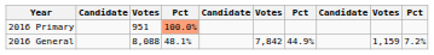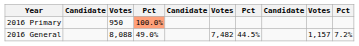 <table class="wikitable" style="margin:0.5em ; font-size:95%">
 <tr>
 <th>Year</th>
 <th>Candidate</th>
 <th>Votes</th>
 <th>Pct</th>
 <th>Candidate</th>
 <th>Votes</th>
 <th>Pct</th>
 <th>Candidate</th>
 <th>Votes</th>
 <th>Pct</th>
 </tr>
 <tr>
 <td>2016 Primary</td>
 <td></td>
-<td>951</td>
+<td>950</td>
 <td style="background: lightsalmon;">100.0%</td>
 <td></td>
 <td></td>
 <td></td>
 <td></td>
 <td></td>
 <td></td>
 </tr>
 <tr>
 <td>2016 General</td>
 <td></td>
 <td>8,088</td>
-<td>48.1%</td>
+<td>49.0%</td>
 <td></td>
-<td>7,842</td>
-<td>44.9%</td>
+<td>7,482</td>
+<td>44.5%</td>
 <td></td>
-<td>1,159</td>
+<td>1,157</td>
 <td>7.2%</td>
 </tr>
 </table>
